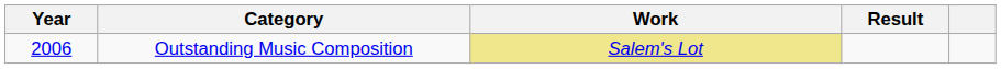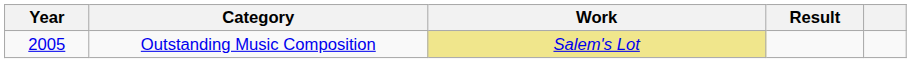 <table class="wikitable">
 <tr>
 <th style="width:5%;">Year</th>
 <th style="width:20%;">Category</th>
 <th style="width:20%;">Work</th>
 <th style="width:5%;">Result</th>
 <th style="width:2.5%;"></th>
 </tr>
 <tr>
-<td style="text-align:center;"><a href='#'>2006</a></td>
+<td style="text-align:center;"><a href='#'>2005</a></td>
 <td style="text-align:center;"><a href='#'>Outstanding Music Composition</a></td>
 <td style="background: khaki; text-align:center;"><em><a href='#'>Salem's Lot</a></em></td>
 <td></td>
 <td style="text-align:center;"></td>
 </tr>
 </table>
